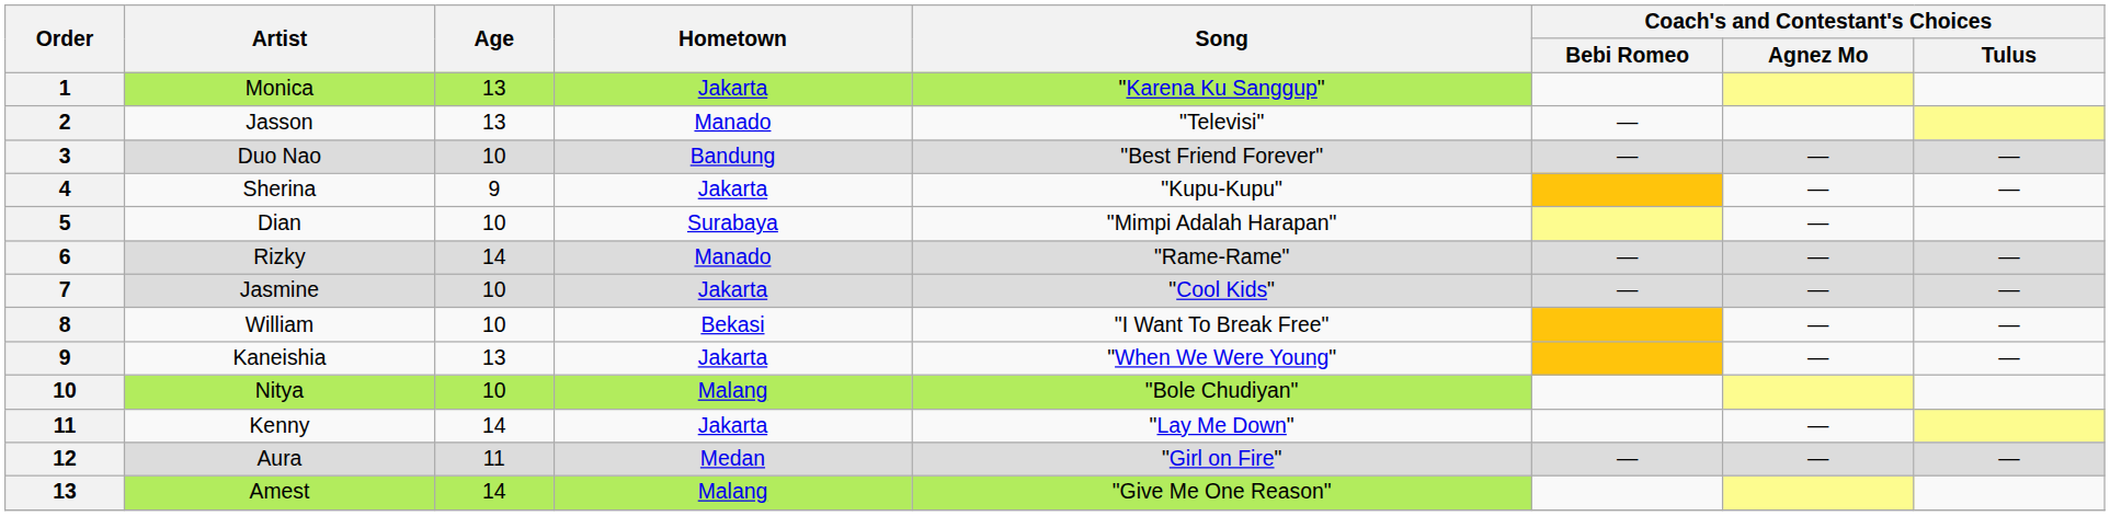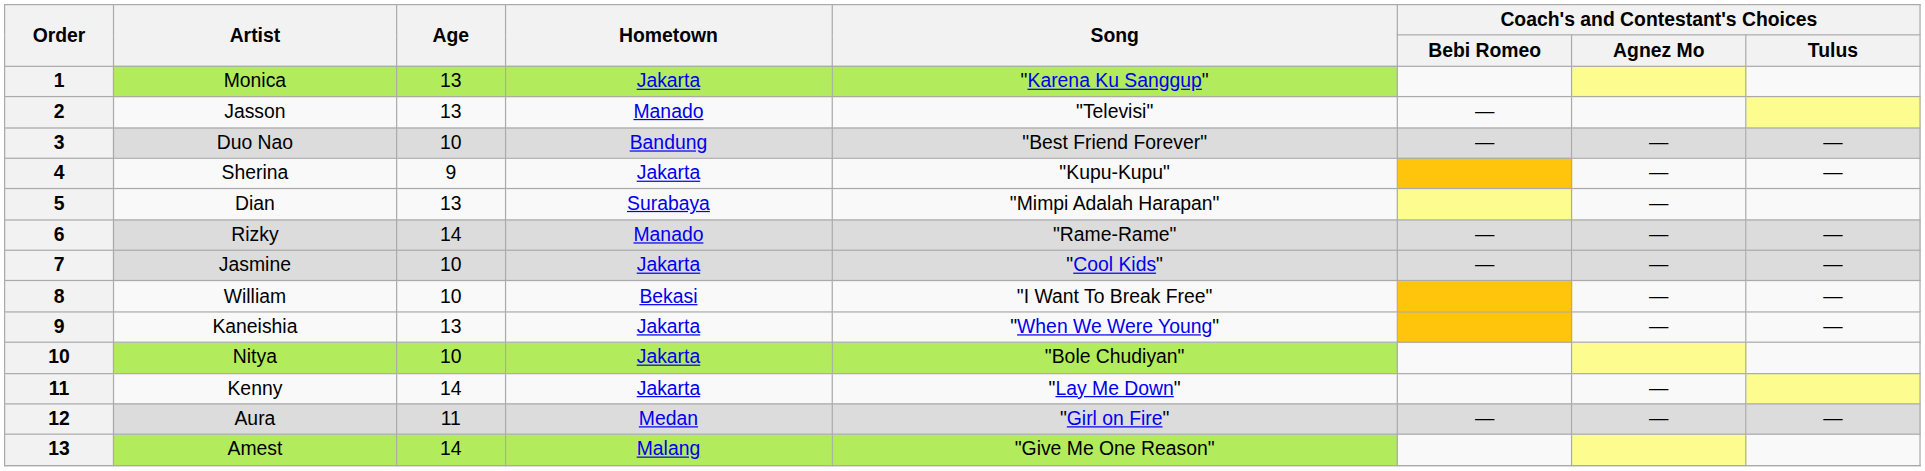 <table class="wikitable" style="text-align:center; width:100%;">
 <tr>
 <th rowspan="2" scope="col" style="width:05%;">Order</th>
 <th rowspan="2" scope="col" style="width:13%;">Artist</th>
 <th rowspan="2" scope="col" style="width:05%;">Age</th>
 <th rowspan="2" scope="col" style="width:15%;">Hometown</th>
 <th rowspan="2" scope="col" style="width:26%;">Song</th>
 <th colspan="3" scope="col" style="width:40%;">Coach's and Contestant's Choices</th>
 </tr>
 <tr>
 <th style="width:08%;">Bebi Romeo</th>
 <th style="width:08%;">Agnez Mo</th>
 <th style="width:08%;">Tulus</th>
 </tr>
 <tr>
 <th>1</th>
 <td style="background:#B2EC5D;">Monica</td>
 <td style="background:#B2EC5D;">13</td>
 <td style="background:#B2EC5D;"><a href='#'>Jakarta</a></td>
 <td style="background:#B2EC5D;">"<a href='#'>Karena Ku Sanggup</a>"</td>
 <td><strong></strong></td>
 <td style="background:#fdfc8f;"><strong></strong></td>
 <td><strong></strong></td>
 </tr>
 <tr>
 <th>2</th>
 <td>Jasson</td>
 <td>13</td>
 <td><a href='#'>Manado</a></td>
 <td>"Televisi"</td>
 <td>—</td>
 <td><strong></strong></td>
 <td style="background:#fdfc8f;"><strong></strong></td>
 </tr>
 <tr bgcolor=#DCDCDC>
 <th>3</th>
 <td>Duo Nao</td>
 <td>10</td>
 <td><a href='#'>Bandung</a></td>
 <td>"Best Friend Forever"</td>
 <td>—</td>
 <td>—</td>
 <td>—</td>
 </tr>
 <tr>
 <th>4</th>
 <td>Sherina</td>
 <td>9</td>
 <td><a href='#'>Jakarta</a></td>
 <td>"Kupu-Kupu"</td>
 <td style="background:#ffc40c;"><strong></strong></td>
 <td>—</td>
 <td>—</td>
 </tr>
 <tr>
 <th>5</th>
 <td>Dian</td>
-<td>10</td>
+<td>13</td>
 <td><a href='#'>Surabaya</a></td>
 <td>"Mimpi Adalah Harapan"</td>
 <td style="background:#fdfc8f;"><strong></strong></td>
 <td>—</td>
 <td><strong></strong></td>
 </tr>
 <tr bgcolor=#DCDCDC>
 <th>6</th>
 <td>Rizky</td>
 <td>14</td>
 <td><a href='#'>Manado</a></td>
 <td>"Rame-Rame"</td>
 <td>—</td>
 <td>—</td>
 <td>—</td>
 </tr>
 <tr bgcolor=#DCDCDC>
 <th>7</th>
 <td>Jasmine</td>
 <td>10</td>
 <td><a href='#'>Jakarta</a></td>
 <td>"<a href='#'>Cool Kids</a>"</td>
 <td>—</td>
 <td>—</td>
 <td>—</td>
 </tr>
 <tr>
 <th>8</th>
 <td>William</td>
 <td>10</td>
 <td><a href='#'>Bekasi</a></td>
 <td>"I Want To Break Free"</td>
 <td style="background:#ffc40c;"><strong></strong></td>
 <td>—</td>
 <td>—</td>
 </tr>
 <tr>
 <th>9</th>
 <td>Kaneishia</td>
 <td>13</td>
 <td><a href='#'>Jakarta</a></td>
 <td>"<a href='#'>When We Were Young</a>"</td>
 <td style="background:#ffc40c;"><strong></strong></td>
 <td>—</td>
 <td>—</td>
 </tr>
 <tr>
 <th>10</th>
 <td style="background:#B2EC5D;">Nitya</td>
 <td style="background:#B2EC5D;">10</td>
-<td style="background:#B2EC5D;"><a href='#'>Malang</a></td>
+<td style="background:#B2EC5D;"><a href='#'>Jakarta</a></td>
 <td style="background:#B2EC5D;">"Bole Chudiyan"</td>
 <td><strong></strong></td>
 <td style="background:#fdfc8f;"><strong></strong></td>
 <td><strong></strong></td>
 </tr>
 <tr>
 <th>11</th>
 <td>Kenny</td>
 <td>14</td>
 <td><a href='#'>Jakarta</a></td>
 <td>"<a href='#'>Lay Me Down</a>"</td>
 <td><strong></strong></td>
 <td>—</td>
 <td style="background:#fdfc8f;"><strong></strong></td>
 </tr>
 <tr bgcolor=#DCDCDC>
 <th>12</th>
 <td>Aura</td>
 <td>11</td>
 <td><a href='#'>Medan</a></td>
 <td>"<a href='#'>Girl on Fire</a>"</td>
 <td>—</td>
 <td>—</td>
 <td>—</td>
 </tr>
 <tr>
 <th>13</th>
 <td style="background:#B2EC5D;">Amest</td>
 <td style="background:#B2EC5D;">14</td>
 <td style="background:#B2EC5D;"><a href='#'>Malang</a></td>
 <td style="background:#B2EC5D;">"Give Me One Reason"</td>
 <td><strong></strong></td>
 <td style="background:#fdfc8f;"><strong></strong></td>
 <td><strong></strong></td>
 </tr>
 <tr>
 </tr>
 </table>
